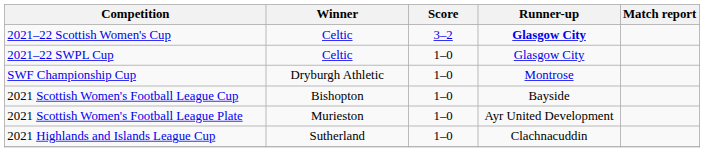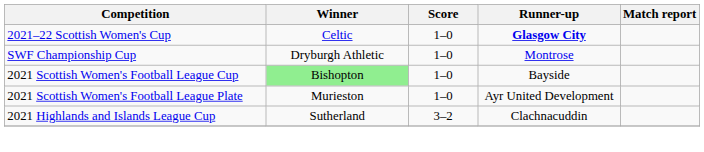 <table class="wikitable" style="text-align:center">
 <tr>
 <th width=320>Competition</th>
 <th width=170>Winner</th>
 <th width=80>Score</th>
 <th width=170>Runner-up</th>
 <th>Match report</th>
 </tr>
 <tr>
 <td align=left><a href='#'>2021–22 Scottish Women's Cup</a></td>
 <td><a href='#'>Celtic</a></td>
-<td><a href='#'>3–2</a> </td>
+<td>1–0</td>
 <td><strong><a href='#'>Glasgow City</a></strong></td>
-<td></td>
-</tr>
-<tr>
-<td align=left><a href='#'>2021–22 SWPL Cup</a></td>
-<td><a href='#'>Celtic</a></td>
-<td>1–0</td>
-<td><a href='#'>Glasgow City</a></td>
 <td></td>
 </tr>
 <tr>
 <td align=left><a href='#'>SWF Championship Cup</a></td>
 <td>Dryburgh Athletic</td>
 <td>1–0</td>
 <td><a href='#'>Montrose</a></td>
 <td></td>
 </tr>
 <tr>
 <td align=left>2021 <a href='#'>Scottish Women's Football League Cup</a></td>
-<td>Bishopton</td>
+<td style="background: lightgreen;">Bishopton</td>
 <td>1–0</td>
 <td>Bayside</td>
 <td></td>
 </tr>
 <tr>
 <td align=left>2021 <a href='#'>Scottish Women's Football League Plate</a></td>
 <td>Murieston</td>
 <td>1–0</td>
 <td>Ayr United Development</td>
 <td></td>
 </tr>
 <tr>
 <td align=left>2021 <a href='#'>Highlands and Islands League Cup</a></td>
 <td>Sutherland</td>
-<td>1–0</td>
+<td>3–2</td>
 <td>Clachnacuddin</td>
 <td></td>
 </tr>
 <tr>
 </tr>
 </table>
